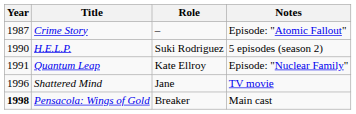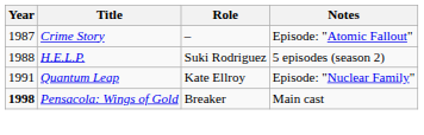 <table class="wikitable">
 <tr>
 <th>Year</th>
 <th>Title</th>
 <th>Role</th>
 <th>Notes</th>
 </tr>
 <tr>
 <td>1987</td>
 <td><em><a href='#'>Crime Story</a></em></td>
 <td>–</td>
 <td>Episode: "<a href='#'>Atomic Fallout</a>"</td>
 </tr>
 <tr>
-<td>1990</td>
+<td>1988</td>
 <td><em><a href='#'>H.E.L.P.</a></em></td>
 <td>Suki Rodriguez</td>
 <td>5 episodes (season 2)</td>
 </tr>
 <tr>
 <td>1991</td>
 <td><em><a href='#'>Quantum Leap</a></em></td>
 <td>Kate Ellroy</td>
 <td>Episode: "<a href='#'>Nuclear Family</a>"</td>
 </tr>
 <tr>
-<td>1996</td>
-<td><em>Shattered Mind</em></td>
-<td>Jane</td>
-<td><a href='#'>TV movie</a></td>
-</tr>
-<tr>
 <td><strong>1998</strong></td>
 <td><em><a href='#'>Pensacola: Wings of Gold</a></em></td>
 <td>Breaker</td>
 <td>Main cast</td>
 </tr>
 </table>
